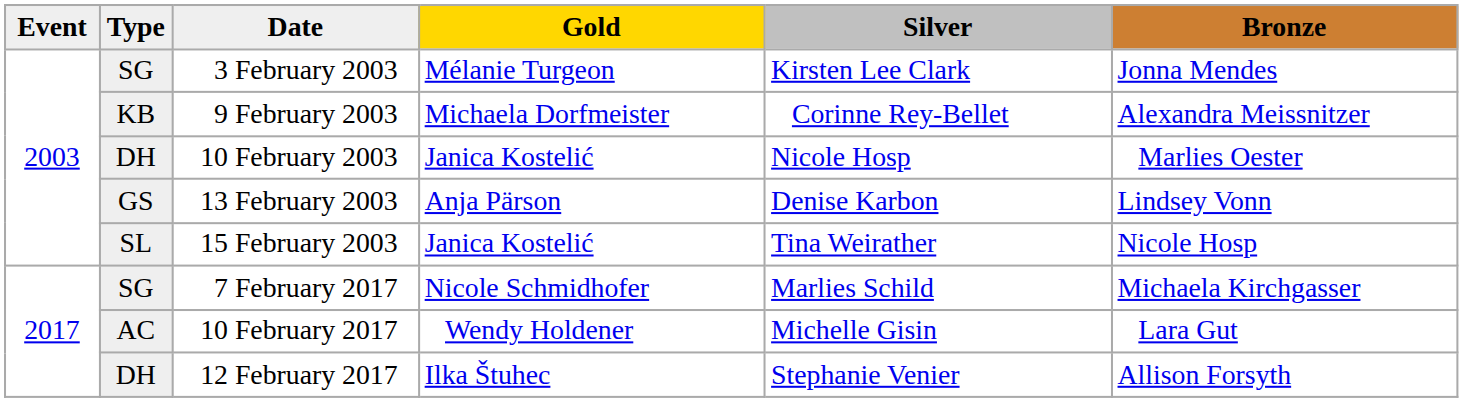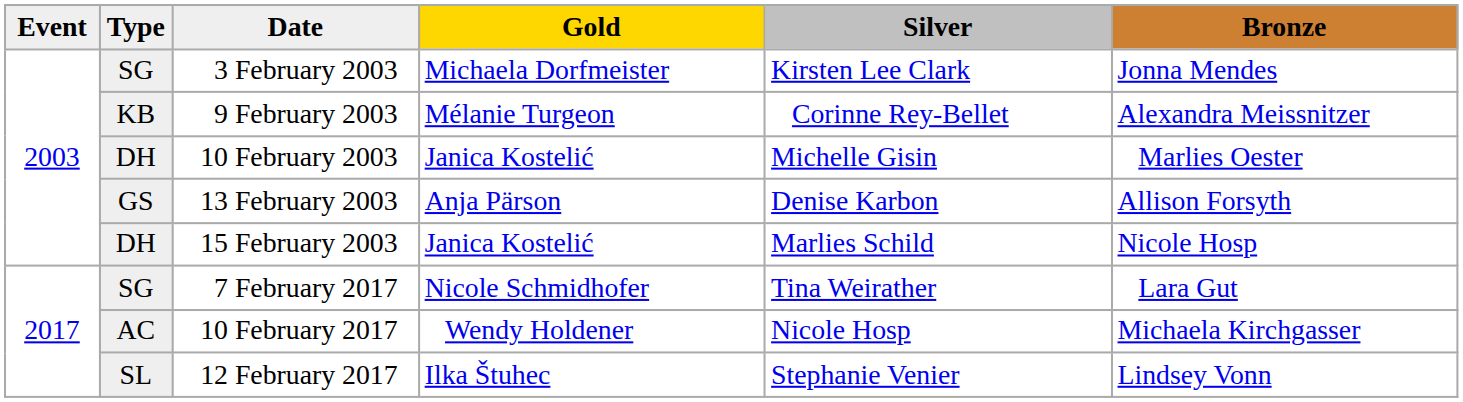 <table class="wikitable plainrowheaders" style="background:#fff; font-size:86%; line-height:15px; border:grey solid 1px; border-collapse:collapse;">
 <tr>
 <th style="background-color: #EFEFEF;" width="40">Event</th>
 <th style="background-color: #EFEFEF;" width="30">Type</th>
 <th style="background-color: #EFEFEF;" width="115">Date</th>
 <th style="background-color: #FFD700;" width="165">Gold</th>
 <th style="background-color: #C0C0C0;" width="165">Silver</th>
 <th style="background-color: #CD7F32;" width="165">Bronze</th>
 </tr>
 <tr>
 <td align=center rowspan=5><a href='#'>2003</a></td>
 <td align=center bgcolor=#EFEFEF>SG</td>
 <td align=right>3 February 2003  </td>
-<td> <a href='#'>Mélanie Turgeon</a></td>
+<td> <a href='#'>Michaela Dorfmeister</a></td>
 <td> <a href='#'>Kirsten Lee Clark</a></td>
 <td> <a href='#'>Jonna Mendes</a></td>
 </tr>
 <tr>
 <td align=center bgcolor=#EFEFEF>KB</td>
 <td align=right>9 February 2003  </td>
-<td> <a href='#'>Michaela Dorfmeister</a></td>
+<td> <a href='#'>Mélanie Turgeon</a></td>
 <td>   <a href='#'>Corinne Rey-Bellet</a></td>
 <td> <a href='#'>Alexandra Meissnitzer</a></td>
 </tr>
 <tr>
 <td align=center bgcolor=#EFEFEF>DH</td>
 <td align=right>10 February 2003  </td>
 <td> <a href='#'>Janica Kostelić</a></td>
-<td> <a href='#'>Nicole Hosp</a></td>
+<td> <a href='#'>Michelle Gisin</a></td>
 <td>   <a href='#'>Marlies Oester</a></td>
 </tr>
 <tr>
 <td align=center bgcolor=#EFEFEF>GS</td>
 <td align=right>13 February 2003  </td>
 <td> <a href='#'>Anja Pärson</a></td>
 <td> <a href='#'>Denise Karbon</a></td>
-<td> <a href='#'>Lindsey Vonn</a></td>
+<td> <a href='#'>Allison Forsyth</a></td>
 </tr>
 <tr>
-<td align=center bgcolor=#EFEFEF>SL</td>
+<td align=center bgcolor=#EFEFEF>DH</td>
 <td align=right>15 February 2003  </td>
 <td> <a href='#'>Janica Kostelić</a></td>
-<td> <a href='#'>Tina Weirather</a></td>
+<td> <a href='#'>Marlies Schild</a></td>
 <td> <a href='#'>Nicole Hosp</a></td>
 </tr>
 <tr>
 <td align=center rowspan=3><a href='#'>2017</a></td>
 <td align=center bgcolor=#EFEFEF>SG</td>
 <td align=right>7 February 2017  </td>
 <td> <a href='#'>Nicole Schmidhofer</a></td>
-<td> <a href='#'>Marlies Schild</a></td>
-<td> <a href='#'>Michaela Kirchgasser</a></td>
+<td> <a href='#'>Tina Weirather</a></td>
+<td>   <a href='#'>Lara Gut</a></td>
 </tr>
 <tr>
 <td align=center bgcolor=#EFEFEF>AC</td>
 <td align=right>10 February 2017  </td>
 <td>   <a href='#'>Wendy Holdener</a></td>
-<td> <a href='#'>Michelle Gisin</a></td>
-<td>   <a href='#'>Lara Gut</a></td>
+<td> <a href='#'>Nicole Hosp</a></td>
+<td> <a href='#'>Michaela Kirchgasser</a></td>
 </tr>
 <tr>
-<td align=center bgcolor=#EFEFEF>DH</td>
+<td align=center bgcolor=#EFEFEF>SL</td>
 <td align=right>12 February 2017  </td>
 <td> <a href='#'>Ilka Štuhec</a></td>
 <td> <a href='#'>Stephanie Venier</a></td>
-<td> <a href='#'>Allison Forsyth</a></td>
+<td> <a href='#'>Lindsey Vonn</a></td>
 </tr>
 </table>
